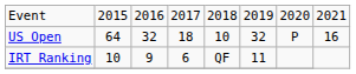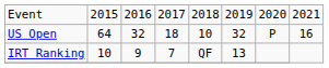 <table class="wikitable" style="font-size:90%;" align=center>
 <tr>
 <td>Event</td>
 <td>2015</td>
 <td>2016</td>
 <td>2017</td>
 <td>2018</td>
 <td>2019</td>
 <td>2020</td>
 <td>2021</td>
 </tr>
 <tr>
 <td align="left"><a href='#'>US Open</a></td>
 <td align=center>64</td>
 <td align=center>32</td>
 <td align=center>18</td>
 <td align=center>10</td>
 <td align=center>32</td>
 <td align=center>P</td>
 <td align=center>16</td>
 </tr>
 <tr>
 <td align="left"><a href='#'>IRT Ranking</a></td>
 <td align=center>10</td>
 <td align=center>9</td>
-<td align=center>6</td>
+<td align=center>7</td>
 <td align=center>QF</td>
-<td align=center>11</td>
+<td align=center>13</td>
 <td align=center></td>
 </tr>
 <tr>
 </tr>
 </table>
